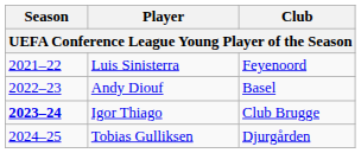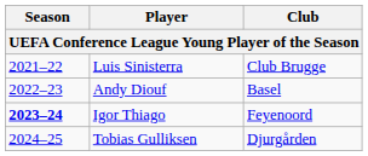 <table class="wikitable">
 <tr>
 <th>Season</th>
 <th>Player</th>
 <th>Club</th>
 </tr>
 <tr>
 <th colspan="4">UEFA Conference League Young Player of the Season</th>
 </tr>
 <tr>
 <td><a href='#'>2021–22</a></td>
 <td> <a href='#'>Luis Sinisterra</a></td>
-<td> <a href='#'>Feyenoord</a></td>
+<td> <a href='#'>Club Brugge</a></td>
 </tr>
 <tr>
 <td><a href='#'>2022–23</a></td>
 <td> <a href='#'>Andy Diouf</a></td>
 <td> <a href='#'>Basel</a></td>
 </tr>
 <tr>
 <td><strong><a href='#'>2023–24</a></strong></td>
 <td> <a href='#'>Igor Thiago</a></td>
-<td> <a href='#'>Club Brugge</a></td>
+<td> <a href='#'>Feyenoord</a></td>
 </tr>
 <tr>
 <td><a href='#'>2024–25</a></td>
 <td> <a href='#'>Tobias Gulliksen</a></td>
 <td> <a href='#'>Djurgården</a></td>
 </tr>
 </table>
